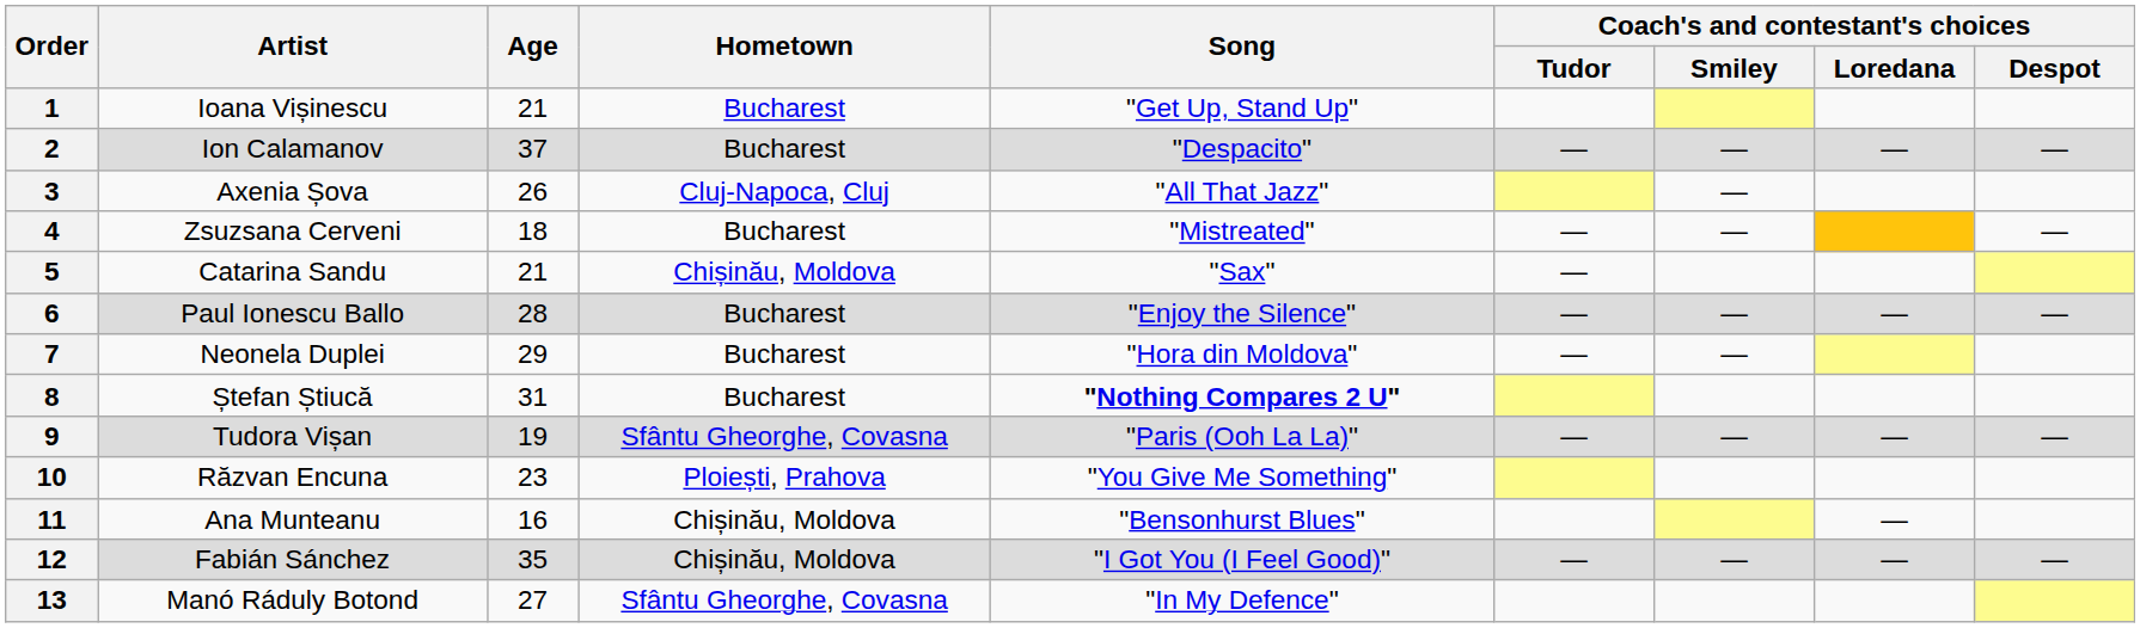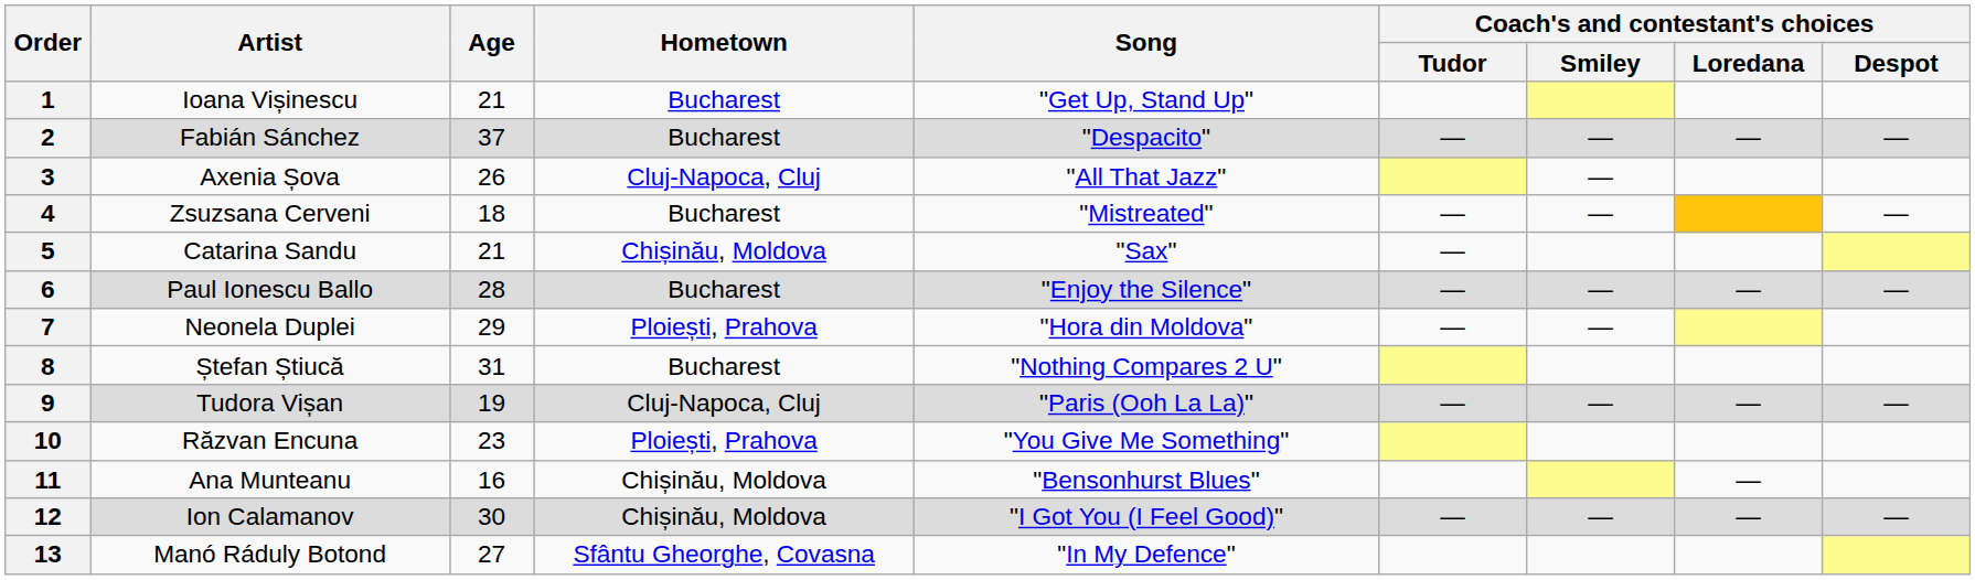 <table class="wikitable" style="text-align:center; line-height:17px; width:100%;">
 <tr>
 <th scope="col" rowspan="2" style="width:04%;">Order</th>
 <th scope="col" rowspan="2" style="width:17%;">Artist</th>
 <th scope="col" rowspan="2" style="width:04%;">Age</th>
 <th scope="col" rowspan="2" style="width:18%;">Hometown</th>
 <th scope="col" rowspan="2" style="width:22%;">Song</th>
 <th scope="col" colspan="4" style="width:24%;">Coach's and contestant's choices</th>
 </tr>
 <tr>
 <th style="width:07%;">Tudor</th>
 <th style="width:07%;">Smiley</th>
 <th style="width:07%;">Loredana</th>
 <th style="width:07%;">Despot</th>
 </tr>
 <tr>
 <th>1</th>
 <td>Ioana Vișinescu</td>
 <td>21</td>
 <td><a href='#'>Bucharest</a></td>
 <td>"<a href='#'>Get Up, Stand Up</a>"</td>
 <td></td>
 <td bgcolor="#fdfc8f"></td>
 <td></td>
 <td></td>
 </tr>
 <tr bgcolor="#dcdcdc">
 <th>2</th>
-<td>Ion Calamanov</td>
+<td>Fabián Sánchez</td>
 <td>37</td>
 <td>Bucharest</td>
 <td>"<a href='#'>Despacito</a>"</td>
 <td>—</td>
 <td>—</td>
 <td>—</td>
 <td>—</td>
 </tr>
 <tr>
 <th>3</th>
 <td>Axenia Șova</td>
 <td>26</td>
 <td><a href='#'>Cluj-Napoca</a>, <a href='#'>Cluj</a></td>
 <td>"<a href='#'>All That Jazz</a>"</td>
 <td bgcolor="#fdfc8f"><strong></strong></td>
 <td>—</td>
 <td></td>
 <td></td>
 </tr>
 <tr>
 <th>4</th>
 <td>Zsuzsana Cerveni</td>
 <td>18</td>
 <td>Bucharest</td>
 <td>"<a href='#'>Mistreated</a>"</td>
 <td>—</td>
 <td>—</td>
 <td bgcolor="#ffc40c"></td>
 <td>—</td>
 </tr>
 <tr>
 <th>5</th>
 <td>Catarina Sandu</td>
 <td>21</td>
 <td><a href='#'>Chișinău</a>, <a href='#'>Moldova</a></td>
 <td>"<a href='#'>Sax</a>"</td>
 <td>—</td>
 <td></td>
 <td></td>
 <td bgcolor="#fdfc8f"></td>
 </tr>
 <tr bgcolor="#dcdcdc">
 <th>6</th>
 <td>Paul Ionescu Ballo</td>
 <td>28</td>
 <td>Bucharest</td>
 <td>"<a href='#'>Enjoy the Silence</a>"</td>
 <td>—</td>
 <td>—</td>
 <td>—</td>
 <td>—</td>
 </tr>
 <tr>
 <th>7</th>
 <td>Neonela Duplei</td>
 <td>29</td>
-<td>Bucharest</td>
+<td><a href='#'>Ploiești</a>, <a href='#'>Prahova</a></td>
 <td>"<a href='#'>Hora din Moldova</a>"</td>
 <td>—</td>
 <td>—</td>
 <td bgcolor="#fdfc8f"></td>
 <td></td>
 </tr>
 <tr>
 <th>8</th>
 <td>Ștefan Știucă</td>
 <td>31</td>
 <td>Bucharest</td>
-<td><strong>"<a href='#'>Nothing Compares 2 U</a>"</strong></td>
+<td>"<a href='#'>Nothing Compares 2 U</a>"</td>
 <td bgcolor="#fdfc8f"></td>
 <td></td>
 <td></td>
 <td></td>
 </tr>
 <tr bgcolor="#dcdcdc">
 <th>9</th>
 <td>Tudora Vișan</td>
 <td>19</td>
-<td><a href='#'>Sfântu Gheorghe</a>, <a href='#'>Covasna</a></td>
+<td>Cluj-Napoca, Cluj</td>
 <td>"<a href='#'>Paris (Ooh La La)</a>"</td>
 <td>—</td>
 <td>—</td>
 <td>—</td>
 <td>—</td>
 </tr>
 <tr>
 <th>10</th>
 <td>Răzvan Encuna</td>
 <td>23</td>
 <td><a href='#'>Ploiești</a>, <a href='#'>Prahova</a></td>
 <td>"<a href='#'>You Give Me Something</a>"</td>
 <td bgcolor="#fdfc8f"></td>
 <td></td>
 <td></td>
 <td></td>
 </tr>
 <tr>
 <th>11</th>
 <td>Ana Munteanu</td>
 <td>16</td>
 <td>Chișinău, Moldova</td>
 <td>"<a href='#'>Bensonhurst Blues</a>"</td>
 <td></td>
 <td bgcolor="#fdfc8f"></td>
 <td>—</td>
 <td></td>
 </tr>
 <tr bgcolor="#dcdcdc">
 <th>12</th>
-<td>Fabián Sánchez</td>
-<td>35</td>
+<td>Ion Calamanov</td>
+<td>30</td>
 <td>Chișinău, Moldova</td>
 <td>"<a href='#'>I Got You (I Feel Good)</a>"</td>
 <td>—</td>
 <td>—</td>
 <td>—</td>
 <td>—</td>
 </tr>
 <tr>
 <th>13</th>
 <td>Manó Ráduly Botond</td>
 <td>27</td>
 <td><a href='#'>Sfântu Gheorghe</a>, <a href='#'>Covasna</a></td>
 <td>"<a href='#'>In My Defence</a>"</td>
 <td></td>
 <td></td>
 <td></td>
 <td bgcolor="#fdfc8f"></td>
 </tr>
 </table>
